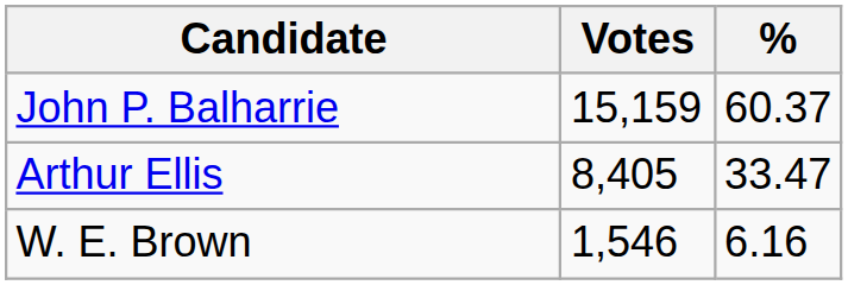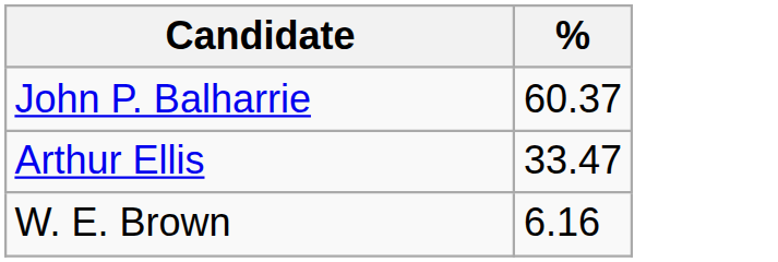 <table class="wikitable">
 <tr>
 <th style="width: 200px">Candidate</th>
-<th style="width: 50px">Votes</th>
 <th style="width: 40px">%</th>
 </tr>
 <tr>
 <td><a href='#'>John P. Balharrie</a></td>
-<td>15,159</td>
 <td>60.37</td>
 </tr>
 <tr>
 <td><a href='#'>Arthur Ellis</a></td>
-<td>8,405</td>
 <td>33.47</td>
 </tr>
 <tr>
 <td>W. E. Brown</td>
-<td>1,546</td>
 <td>6.16</td>
 </tr>
 </table>
